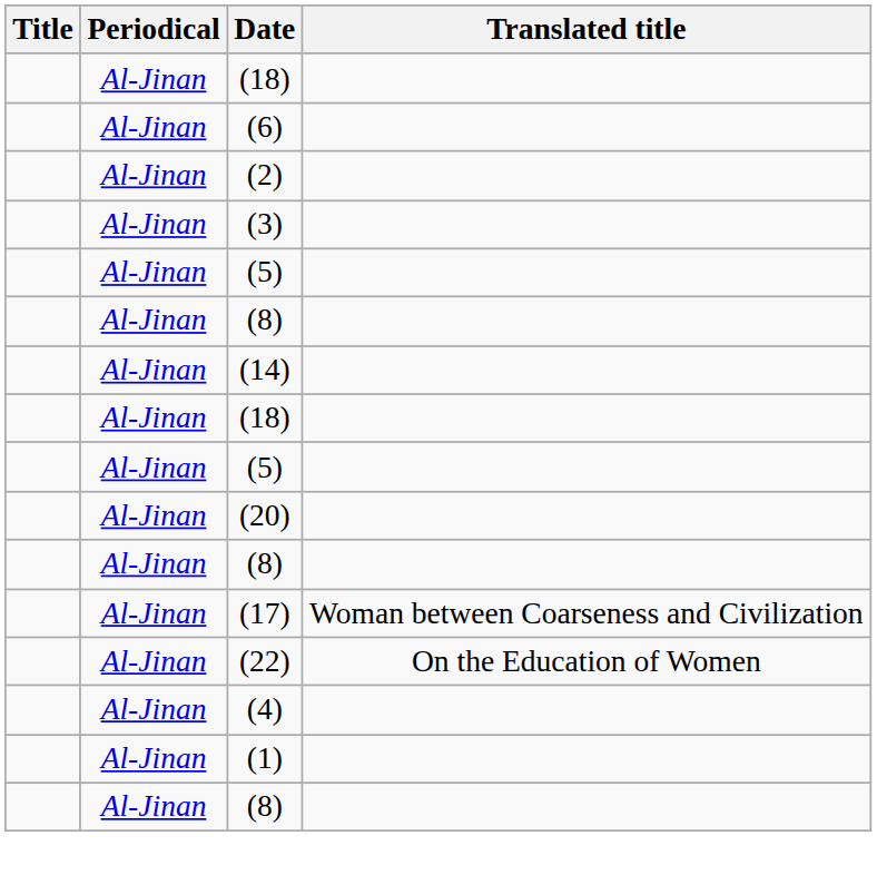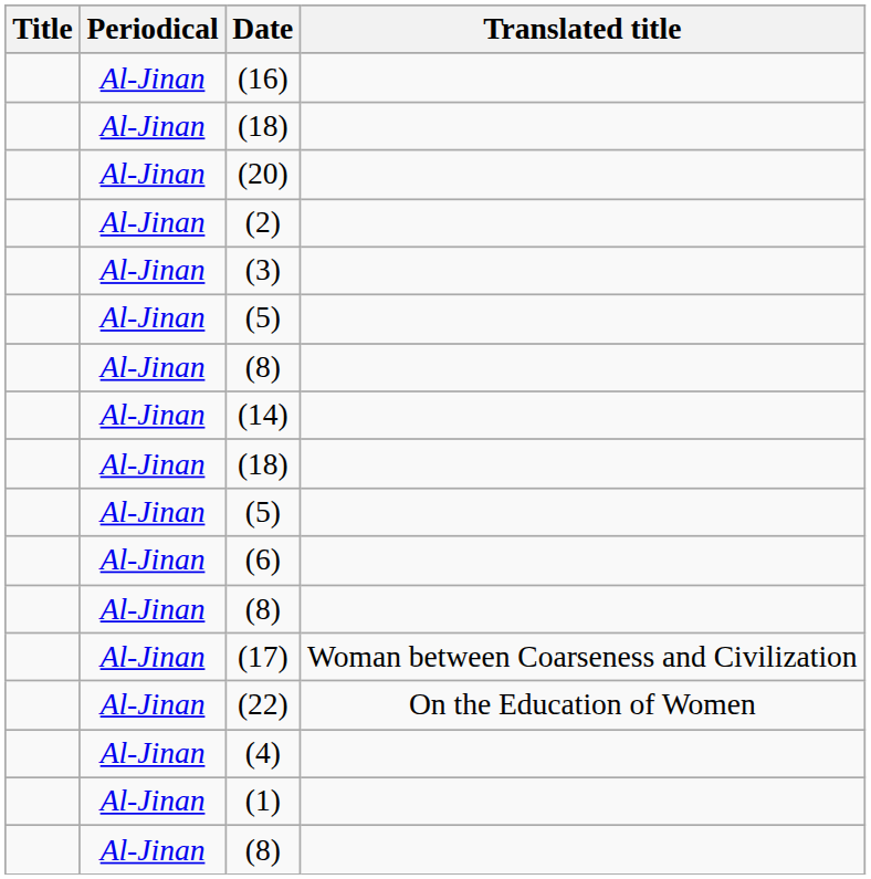 <table class="wikitable center sortable" style="text-align:center">
 <tr>
 <th>Title</th>
 <th>Periodical</th>
 <th>Date</th>
 <th>Translated title</th>
 </tr>
 <tr>
 <td></td>
 <td><em><a href='#'>Al-Jinan</a></em></td>
+<td> (16)</td>
+<td></td>
+</tr>
+<tr>
+<td></td>
+<td><em><a href='#'>Al-Jinan</a></em></td>
 <td> (18)</td>
 <td></td>
 </tr>
 <tr>
 <td></td>
 <td><em><a href='#'>Al-Jinan</a></em></td>
-<td> (6)</td>
+<td> (20)</td>
 <td></td>
 </tr>
 <tr>
 <td> </td>
 <td><em><a href='#'>Al-Jinan</a></em></td>
 <td> (2)</td>
 <td></td>
 </tr>
 <tr>
 <td> </td>
 <td><em><a href='#'>Al-Jinan</a></em></td>
 <td> (3)</td>
 <td></td>
 </tr>
 <tr>
 <td></td>
 <td><em><a href='#'>Al-Jinan</a></em></td>
 <td> (5)</td>
 <td></td>
 </tr>
 <tr>
 <td></td>
 <td><em><a href='#'>Al-Jinan</a></em></td>
 <td> (8)</td>
 <td></td>
 </tr>
 <tr>
 <td></td>
 <td><em><a href='#'>Al-Jinan</a></em></td>
 <td> (14)</td>
 <td></td>
 </tr>
 <tr>
 <td></td>
 <td><em><a href='#'>Al-Jinan</a></em></td>
 <td> (18)</td>
 <td></td>
 </tr>
 <tr>
 <td></td>
 <td><em><a href='#'>Al-Jinan</a></em></td>
 <td> (5)</td>
 <td></td>
 </tr>
 <tr>
 <td></td>
 <td><em><a href='#'>Al-Jinan</a></em></td>
-<td> (20)</td>
+<td> (6)</td>
 <td></td>
 </tr>
 <tr>
 <td></td>
 <td><em><a href='#'>Al-Jinan</a></em></td>
 <td> (8)</td>
 <td></td>
 </tr>
 <tr>
 <td></td>
 <td><em><a href='#'>Al-Jinan</a></em></td>
 <td> (17)</td>
 <td>Woman between Coarseness and Civilization</td>
 </tr>
 <tr>
 <td></td>
 <td><em><a href='#'>Al-Jinan</a></em></td>
 <td> (22)</td>
 <td>On the Education of Women</td>
 </tr>
 <tr>
 <td></td>
 <td><em><a href='#'>Al-Jinan</a></em></td>
 <td> (4)</td>
 <td></td>
 </tr>
 <tr>
 <td></td>
 <td><em><a href='#'>Al-Jinan</a></em></td>
 <td> (1)</td>
 <td></td>
 </tr>
 <tr>
 <td></td>
 <td><em><a href='#'>Al-Jinan</a></em></td>
 <td> (8)</td>
 <td></td>
 </tr>
 </table>
